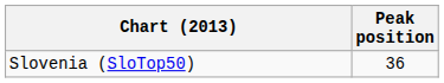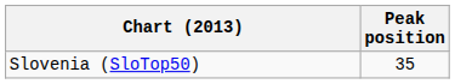 <table class="wikitable">
 <tr>
 <th scope="col" width=270>Chart (2013)</th>
 <th scope="col">Peak<br>position</th>
 </tr>
 <tr>
 <td scope="row">Slovenia (<a href='#'>SloTop50</a>)</td>
-<td align=center>36</td>
+<td align=center>35</td>
 </tr>
 </table>
